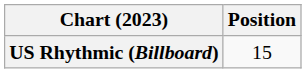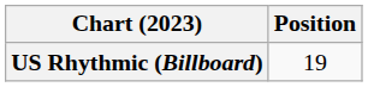 <table class="wikitable plainrowheaders" style="text-align:center">
 <tr>
 <th scope="col">Chart (2023)</th>
 <th scope="col">Position</th>
 </tr>
 <tr>
 <th scope="row">US Rhythmic (<em>Billboard</em>)</th>
-<td>15</td>
+<td>19</td>
 </tr>
 </table>
